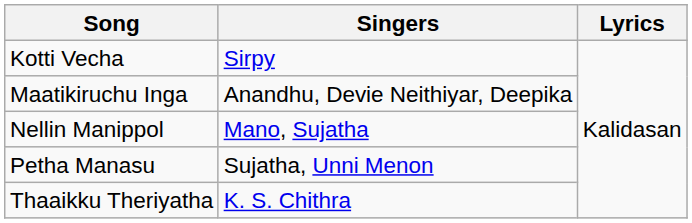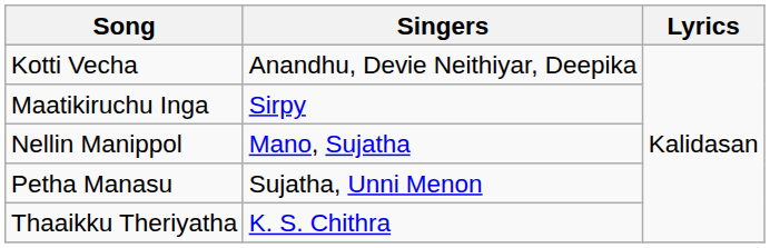 <table class="wikitable" style="font-size: 95%;">
 <tr>
 <th>Song</th>
 <th>Singers</th>
 <th>Lyrics</th>
 </tr>
 <tr>
 <td>Kotti Vecha</td>
-<td><a href='#'>Sirpy</a></td>
+<td>Anandhu, Devie Neithiyar, Deepika</td>
 <td rowspan=5>Kalidasan</td>
 </tr>
 <tr>
 <td>Maatikiruchu Inga</td>
-<td>Anandhu, Devie Neithiyar, Deepika</td>
+<td><a href='#'>Sirpy</a></td>
 </tr>
 <tr>
 <td>Nellin Manippol</td>
 <td><a href='#'>Mano</a>, <a href='#'>Sujatha</a></td>
 </tr>
 <tr>
 <td>Petha Manasu</td>
 <td>Sujatha, <a href='#'>Unni Menon</a></td>
 </tr>
 <tr>
 <td>Thaaikku Theriyatha</td>
 <td><a href='#'>K. S. Chithra</a></td>
 </tr>
 </table>
